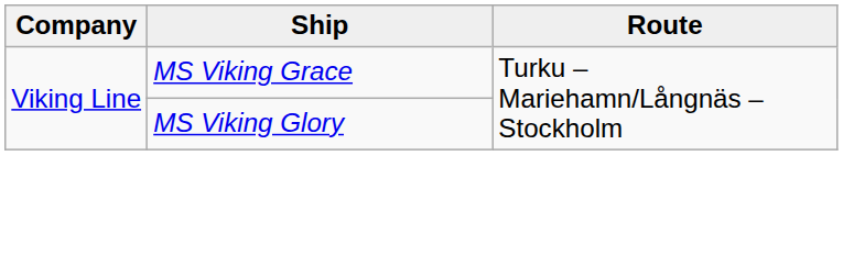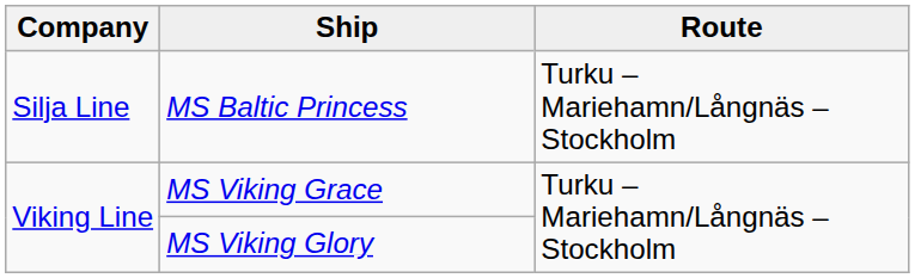 <table class="wikitable">
 <tr>
 <th>Company</th>
 <th style="background: #efefef; border-bottom: 1px;width:200px;">Ship</th>
 <th style="background: #efefef; border-bottom: 1px;width:200px;">Route</th>
+</tr>
+<tr>
+<td rowspan="1"> <a href='#'>Silja Line</a></td>
+<td rowspan="1"><em><a href='#'>MS Baltic Princess</a></em></td>
+<td rowspan="1">Turku – Mariehamn/Långnäs – Stockholm</td>
 </tr>
 <tr>
 <td rowspan="2"> <a href='#'>Viking Line</a></td>
 <td rowspan="1"><em><a href='#'>MS Viking Grace</a></em></td>
 <td rowspan="2">Turku – Mariehamn/Långnäs – Stockholm</td>
 </tr>
 <tr>
 <td rowspan="1"><em><a href='#'>MS Viking Glory</a></em></td>
 </tr>
 </table>
